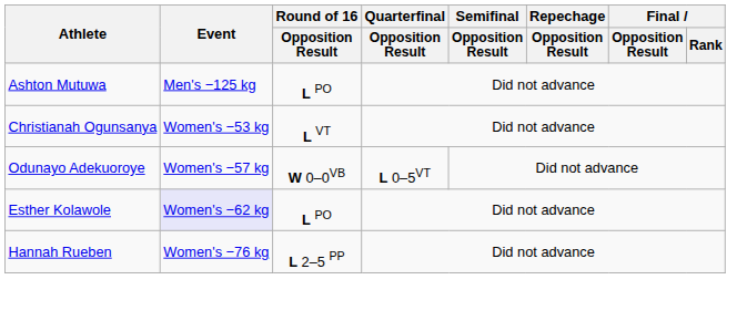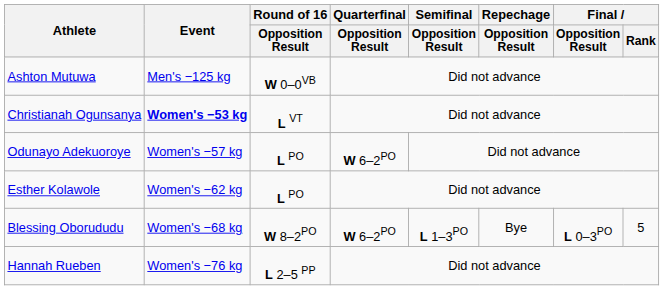 <table class="wikitable" style="font-size:90%">
 <tr>
 <th rowspan=2>Athlete</th>
 <th rowspan=2>Event</th>
 <th>Round of 16</th>
 <th>Quarterfinal</th>
 <th>Semifinal</th>
 <th>Repechage</th>
 <th colspan=2>Final / </th>
 </tr>
 <tr style="font-size: 95%">
 <th>Opposition<br>Result</th>
 <th>Opposition<br>Result</th>
 <th>Opposition<br>Result</th>
 <th>Opposition<br>Result</th>
 <th>Opposition<br>Result</th>
 <th>Rank</th>
 </tr>
 <tr align=center>
 <td align=left><a href='#'>Ashton Mutuwa</a></td>
 <td align=left><a href='#'>Men's −125 kg</a></td>
-<td><br> <strong>L</strong> <sup>PO</sup></td>
+<td><br> <strong>W</strong> 0–0<sup>VB</sup></td>
 <td colspan="5">Did not advance</td>
 </tr>
 <tr align=center>
 <td align=left><a href='#'>Christianah Ogunsanya</a></td>
-<td align=left><a href='#'>Women's −53 kg</a></td>
+<td align=left><strong><a href='#'>Women's −53 kg</a></strong></td>
 <td><br> <strong>L</strong> <sup>VT</sup></td>
 <td colspan="5">Did not advance</td>
 </tr>
 <tr align=center>
 <td align=left><a href='#'>Odunayo Adekuoroye</a></td>
 <td align=left><a href='#'>Women's −57 kg</a></td>
-<td><br> <strong>W</strong> 0–0<sup>VB</sup></td>
-<td><br> <strong>L</strong> 0–5<sup>VT</sup></td>
+<td><br> <strong>L</strong> <sup>PO</sup></td>
+<td><br> <strong>W</strong> 6–2<sup>PO</sup></td>
 <td colspan="4">Did not advance</td>
 </tr>
 <tr align=center>
 <td align=left><a href='#'>Esther Kolawole</a></td>
-<td align=left style="background: lavender;"><a href='#'>Women's −62 kg</a></td>
+<td align=left><a href='#'>Women's −62 kg</a></td>
 <td><br> <strong>L</strong> <sup>PO</sup></td>
 <td colspan="5">Did not advance</td>
+</tr>
+<tr align=center>
+<td align=left><a href='#'>Blessing Oborududu</a></td>
+<td align=left><a href='#'>Women's −68 kg</a></td>
+<td><br> <strong>W</strong> 8–2<sup>PO</sup></td>
+<td><br> <strong>W</strong> 6–2<sup>PO</sup></td>
+<td><br> <strong>L</strong> 1–3<sup>PO</sup></td>
+<td>Bye</td>
+<td><br> <strong>L</strong> 0–3<sup>PO</sup></td>
+<td>5</td>
 </tr>
 <tr align=center>
 <td align=left><a href='#'>Hannah Rueben</a></td>
 <td align=left><a href='#'>Women's −76 kg</a></td>
 <td><br><strong>L</strong> 2–5 <sup>PP</sup></td>
 <td Colspan="5">Did not advance</td>
 </tr>
 </table>
